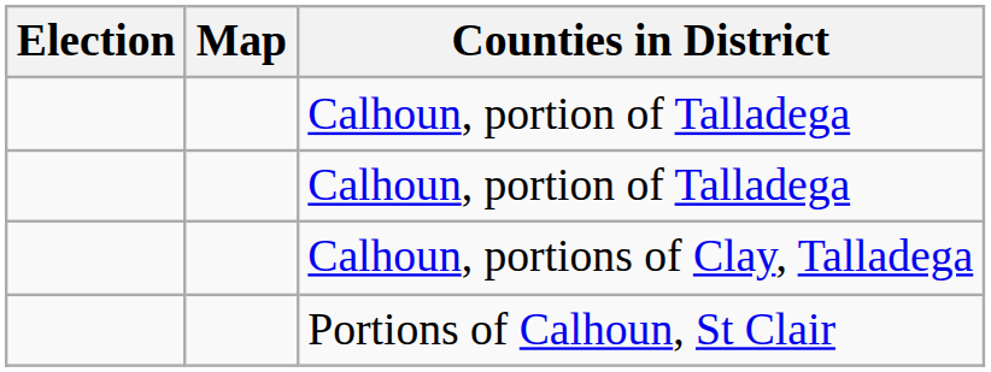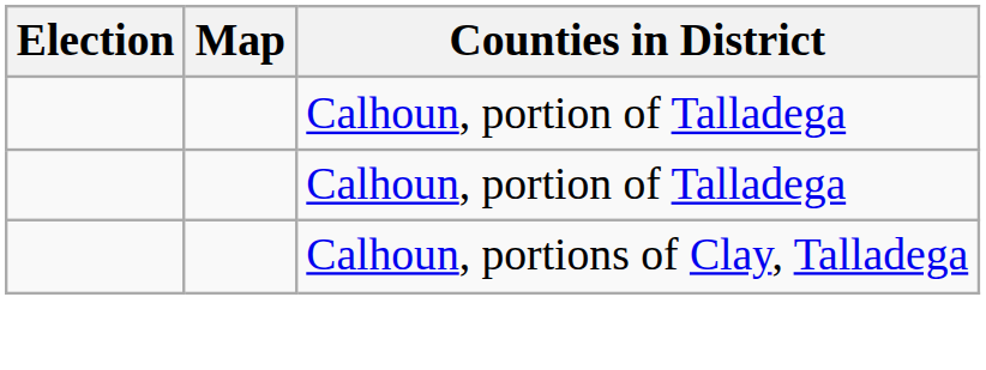 <table class="wikitable">
 <tr>
 <th>Election</th>
 <th>Map</th>
 <th>Counties in District</th>
 </tr>
 <tr>
 <td></td>
 <td></td>
 <td><a href='#'>Calhoun</a>, portion of <a href='#'>Talladega</a></td>
 </tr>
 <tr>
 <td></td>
 <td></td>
 <td><a href='#'>Calhoun</a>, portion of <a href='#'>Talladega</a></td>
 </tr>
 <tr>
 <td></td>
 <td></td>
 <td><a href='#'>Calhoun</a>, portions of <a href='#'>Clay</a>, <a href='#'>Talladega</a></td>
 </tr>
-<tr>
-<td></td>
-<td></td>
-<td>Portions of <a href='#'>Calhoun</a>, <a href='#'>St Clair</a></td>
-</tr>
 </table>
